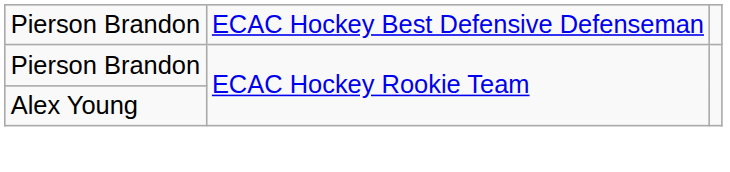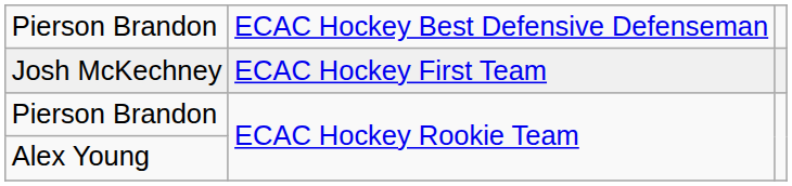 <table class="wikitable">
 <tr>
 <td>Pierson Brandon</td>
 <td><a href='#'>ECAC Hockey Best Defensive Defenseman</a></td>
+<td></td>
+</tr>
+<tr bgcolor=f0f0f0>
+<td>Josh McKechney</td>
+<td><a href='#'>ECAC Hockey First Team</a></td>
 <td></td>
 </tr>
 <tr>
 <td>Pierson Brandon</td>
 <td rowspan=2><a href='#'>ECAC Hockey Rookie Team</a></td>
 <td rowspan=2></td>
 </tr>
 <tr>
 <td>Alex Young</td>
 </tr>
 </table>
